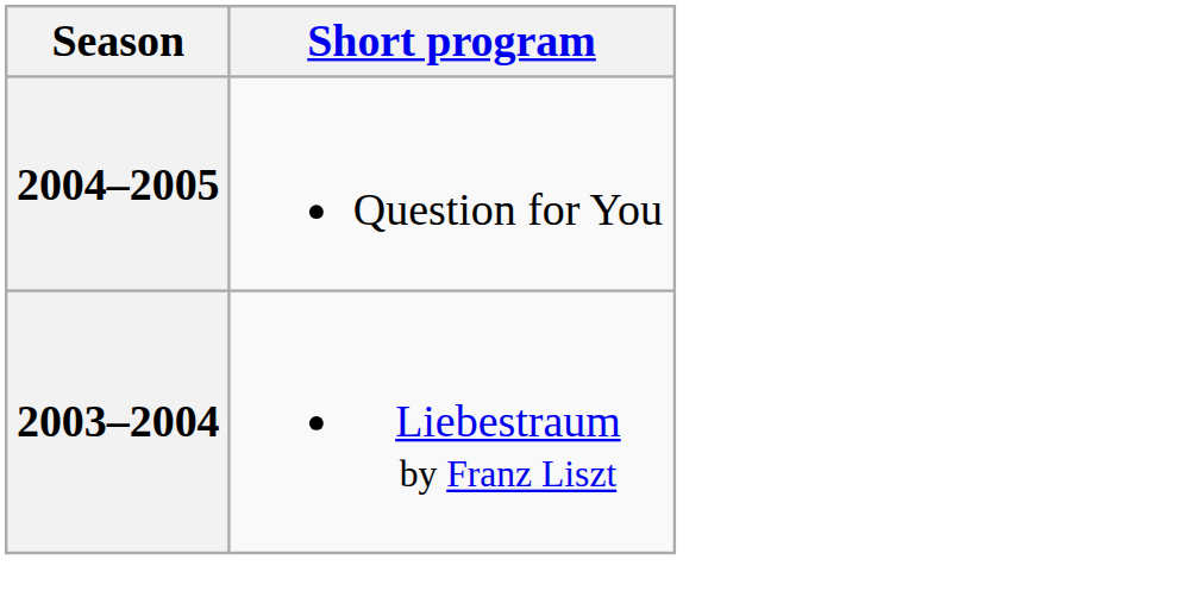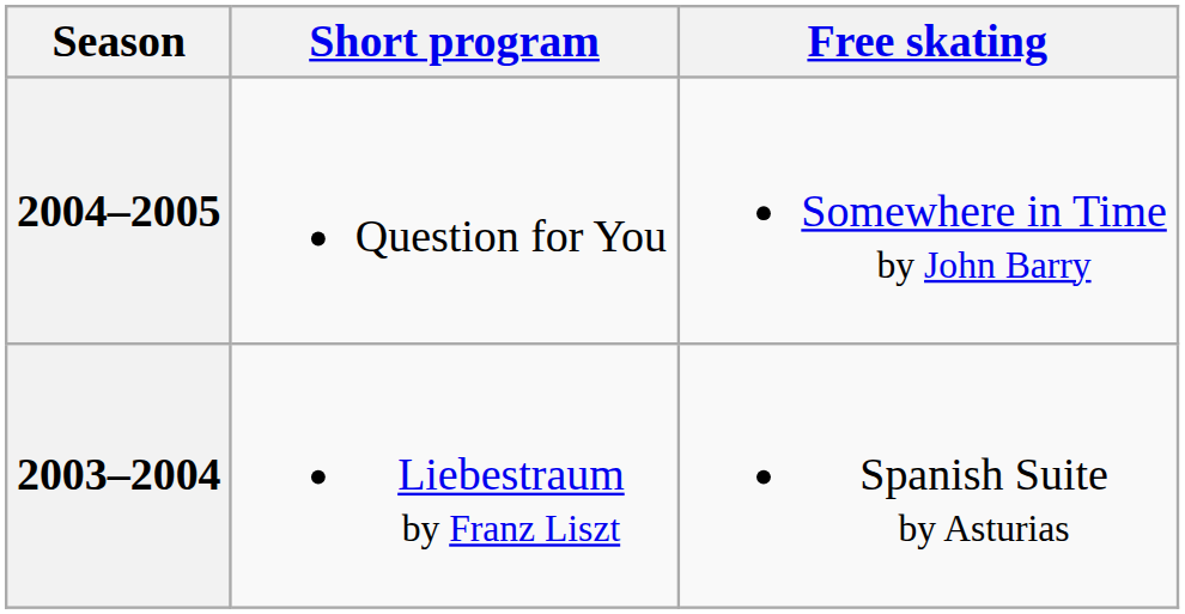 <table class=wikitable style=text-align:center>
 <tr>
 <th>Season</th>
 <th><a href='#'>Short program</a></th>
+<th><a href='#'>Free skating</a></th>
 </tr>
 <tr>
 <th>2004–2005 <br> </th>
 <td><br><ul><li>Question for You</li></ul></td>
+<td><br><ul><li><a href='#'>Somewhere in Time</a> <br><small> by <a href='#'>John Barry</a> </small></li></ul></td>
 </tr>
 <tr>
 <th>2003–2004 <br> </th>
 <td><br><ul><li><a href='#'>Liebestraum</a> <br><small> by <a href='#'>Franz Liszt</a> </small></li></ul></td>
+<td><br><ul><li>Spanish Suite <br><small> by Asturias </small></li></ul></td>
 </tr>
 </table>
